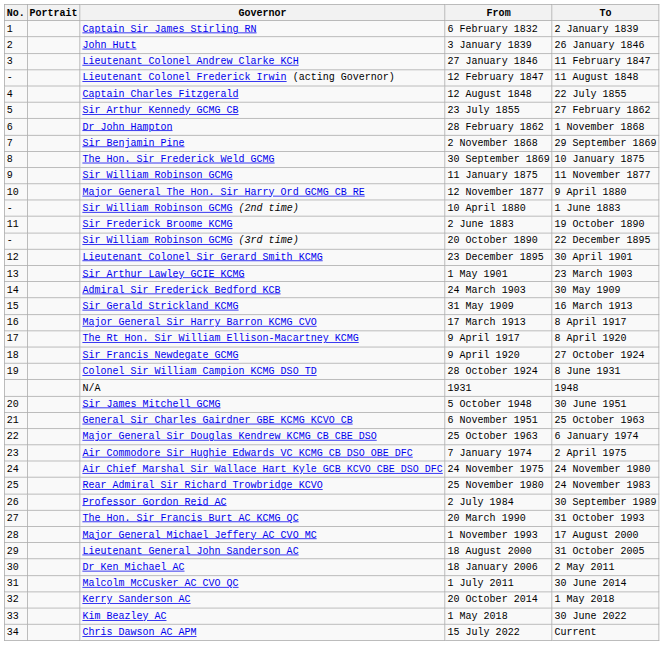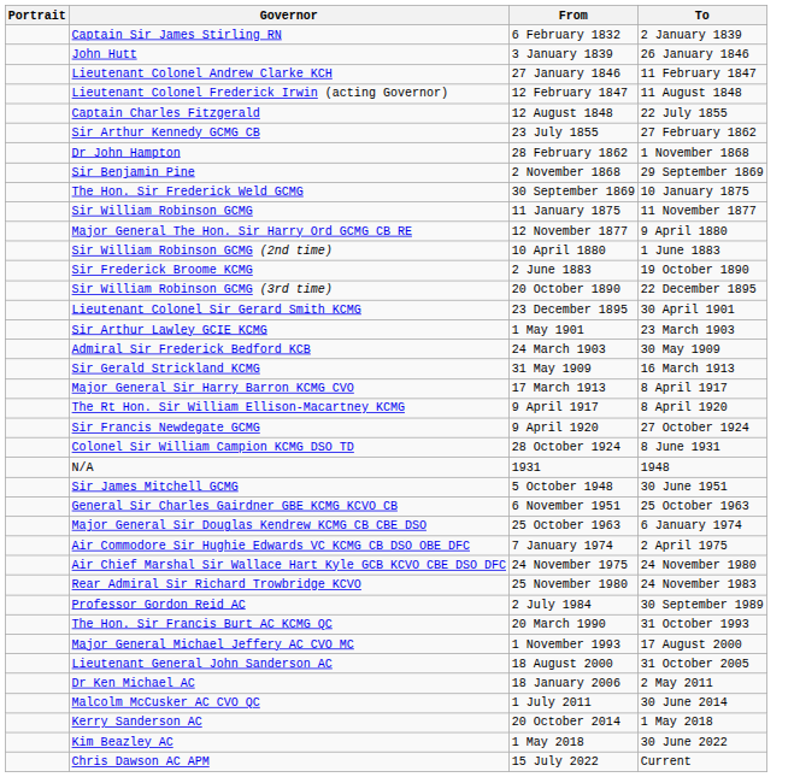 <table class=wikitable>
 <tr>
-<th>No.</th>
 <th>Portrait</th>
 <th>Governor</th>
 <th>From</th>
 <th>To</th>
 </tr>
 <tr>
-<td>1</td>
 <td></td>
 <td><a href='#'>Captain Sir James Stirling RN</a></td>
 <td>6 February 1832</td>
 <td>2 January 1839</td>
 </tr>
 <tr>
-<td>2</td>
 <td></td>
 <td><a href='#'>John Hutt</a></td>
 <td>3 January 1839</td>
 <td>26 January 1846</td>
 </tr>
 <tr>
-<td>3</td>
 <td></td>
 <td><a href='#'>Lieutenant Colonel Andrew Clarke KCH</a></td>
 <td>27 January 1846</td>
 <td>11 February 1847</td>
 </tr>
 <tr>
-<td>-</td>
 <td></td>
 <td><a href='#'>Lieutenant Colonel Frederick Irwin</a> (acting Governor)</td>
 <td>12 February 1847</td>
 <td>11 August 1848</td>
 </tr>
 <tr>
-<td>4</td>
 <td></td>
 <td><a href='#'>Captain Charles Fitzgerald</a></td>
 <td>12 August 1848</td>
 <td>22 July 1855</td>
 </tr>
 <tr 34>
-<td>5</td>
 <td></td>
 <td><a href='#'>Sir Arthur Kennedy GCMG CB</a></td>
 <td>23 July 1855</td>
 <td>27 February 1862</td>
 </tr>
 <tr>
-<td>6</td>
 <td></td>
 <td><a href='#'>Dr John Hampton</a></td>
 <td>28 February 1862</td>
 <td>1 November 1868</td>
 </tr>
 <tr>
-<td>7</td>
 <td></td>
 <td><a href='#'>Sir Benjamin Pine</a></td>
 <td>2 November 1868</td>
 <td>29 September 1869</td>
 </tr>
 <tr>
-<td>8</td>
 <td></td>
 <td><a href='#'>The Hon. Sir Frederick Weld GCMG</a></td>
 <td>30 September 1869</td>
 <td>10 January 1875</td>
 </tr>
 <tr>
-<td>9</td>
 <td></td>
 <td><a href='#'>Sir William Robinson GCMG</a></td>
 <td>11 January 1875</td>
 <td>11 November 1877</td>
 </tr>
 <tr>
-<td>10</td>
 <td></td>
 <td><a href='#'>Major General The Hon. Sir Harry Ord GCMG CB RE</a></td>
 <td>12 November 1877</td>
 <td>9 April 1880</td>
 </tr>
 <tr>
-<td>-</td>
 <td></td>
 <td><a href='#'>Sir William Robinson GCMG</a>  <em>(2nd time)</em></td>
 <td>10 April 1880</td>
 <td>1 June 1883</td>
 </tr>
 <tr>
-<td>11</td>
 <td></td>
 <td><a href='#'>Sir Frederick Broome KCMG</a></td>
 <td>2 June 1883</td>
 <td>19 October 1890</td>
 </tr>
 <tr>
-<td>-</td>
 <td></td>
 <td><a href='#'>Sir William Robinson GCMG</a>  <em>(3rd time)</em></td>
 <td>20 October 1890</td>
 <td>22 December 1895</td>
 </tr>
 <tr>
-<td>12</td>
 <td></td>
 <td><a href='#'>Lieutenant Colonel Sir Gerard Smith KCMG</a></td>
 <td>23 December 1895</td>
 <td>30 April 1901</td>
 </tr>
 <tr>
-<td>13</td>
 <td></td>
 <td><a href='#'>Sir Arthur Lawley GCIE KCMG</a></td>
 <td>1 May 1901</td>
 <td>23 March 1903</td>
 </tr>
 <tr>
-<td>14</td>
 <td></td>
 <td><a href='#'>Admiral Sir Frederick Bedford KCB</a></td>
 <td>24 March 1903</td>
 <td>30 May 1909</td>
 </tr>
 <tr>
-<td>15</td>
 <td></td>
 <td><a href='#'>Sir Gerald Strickland KCMG</a></td>
 <td>31 May 1909</td>
 <td>16 March 1913</td>
 </tr>
 <tr>
-<td>16</td>
 <td></td>
 <td><a href='#'>Major General Sir Harry Barron KCMG CVO</a></td>
 <td>17 March 1913</td>
 <td>8 April 1917</td>
 </tr>
 <tr>
-<td>17</td>
 <td></td>
 <td><a href='#'>The Rt Hon. Sir William Ellison-Macartney KCMG</a></td>
 <td>9 April 1917</td>
 <td>8 April 1920</td>
 </tr>
 <tr>
-<td>18</td>
 <td></td>
 <td><a href='#'>Sir Francis Newdegate GCMG</a></td>
 <td>9 April 1920</td>
 <td>27 October 1924</td>
 </tr>
 <tr>
-<td>19</td>
 <td></td>
 <td><a href='#'>Colonel Sir William Campion KCMG DSO TD</a></td>
 <td>28 October 1924</td>
 <td>8 June 1931</td>
 </tr>
 <tr>
 <td></td>
-<td></td>
 <td>N/A</td>
 <td>1931</td>
 <td>1948</td>
 </tr>
 <tr>
-<td>20</td>
 <td></td>
 <td><a href='#'>Sir James Mitchell GCMG</a></td>
 <td>5 October 1948</td>
 <td>30 June 1951</td>
 </tr>
 <tr>
-<td>21</td>
 <td></td>
 <td><a href='#'>General Sir Charles Gairdner GBE KCMG KCVO CB</a></td>
 <td>6 November 1951</td>
 <td>25 October 1963</td>
 </tr>
 <tr>
-<td>22</td>
 <td></td>
 <td><a href='#'>Major General Sir Douglas Kendrew KCMG CB CBE DSO</a></td>
 <td>25 October 1963</td>
 <td>6 January 1974</td>
 </tr>
 <tr>
-<td>23</td>
 <td></td>
 <td><a href='#'>Air Commodore Sir Hughie Edwards VC KCMG CB DSO OBE DFC</a></td>
 <td>7 January 1974</td>
 <td>2 April 1975</td>
 </tr>
 <tr>
-<td>24</td>
 <td></td>
 <td><a href='#'>Air Chief Marshal Sir Wallace Hart Kyle GCB KCVO CBE DSO DFC</a></td>
 <td>24 November 1975</td>
 <td>24 November 1980</td>
 </tr>
 <tr>
-<td>25</td>
 <td></td>
 <td><a href='#'>Rear Admiral Sir Richard Trowbridge KCVO</a></td>
 <td>25 November 1980</td>
 <td>24 November 1983</td>
 </tr>
 <tr>
-<td>26</td>
 <td></td>
 <td><a href='#'>Professor Gordon Reid AC</a></td>
 <td>2 July 1984</td>
 <td>30 September 1989</td>
 </tr>
 <tr>
-<td>27</td>
 <td></td>
 <td><a href='#'>The Hon. Sir Francis Burt AC KCMG QC</a></td>
 <td>20 March 1990</td>
 <td>31 October 1993</td>
 </tr>
 <tr>
-<td>28</td>
 <td></td>
 <td><a href='#'>Major General Michael Jeffery AC CVO MC</a></td>
 <td>1 November 1993</td>
 <td>17 August 2000</td>
 </tr>
 <tr>
-<td>29</td>
 <td></td>
 <td><a href='#'>Lieutenant General John Sanderson AC</a></td>
 <td>18 August 2000</td>
 <td>31 October 2005</td>
 </tr>
 <tr>
-<td>30</td>
 <td></td>
 <td><a href='#'>Dr Ken Michael AC</a></td>
 <td>18 January 2006</td>
 <td>2 May 2011</td>
 </tr>
 <tr>
-<td>31</td>
 <td></td>
 <td><a href='#'>Malcolm McCusker AC CVO QC</a></td>
 <td>1 July 2011</td>
 <td>30 June 2014</td>
 </tr>
 <tr>
-<td>32</td>
 <td></td>
 <td><a href='#'>Kerry Sanderson AC</a></td>
 <td>20 October 2014</td>
 <td>1 May 2018</td>
 </tr>
 <tr>
-<td>33</td>
 <td></td>
 <td><a href='#'>Kim Beazley AC</a></td>
 <td>1 May 2018</td>
 <td>30 June 2022</td>
 </tr>
 <tr>
-<td>34</td>
 <td></td>
 <td><a href='#'>Chris Dawson AC APM</a></td>
 <td>15 July 2022</td>
 <td>Current</td>
 </tr>
 </table>
